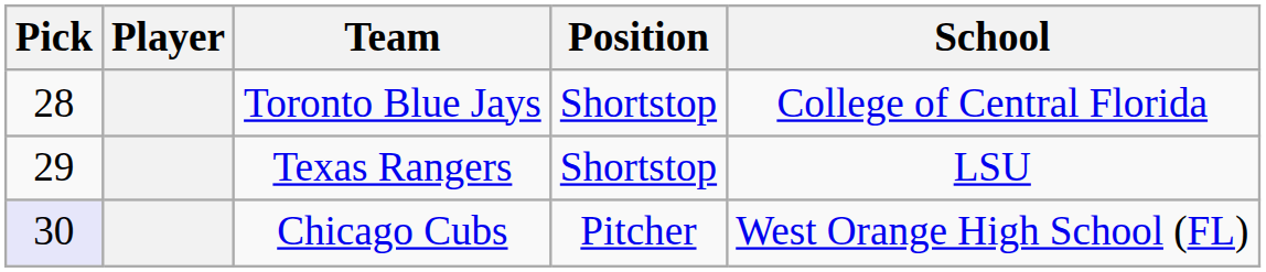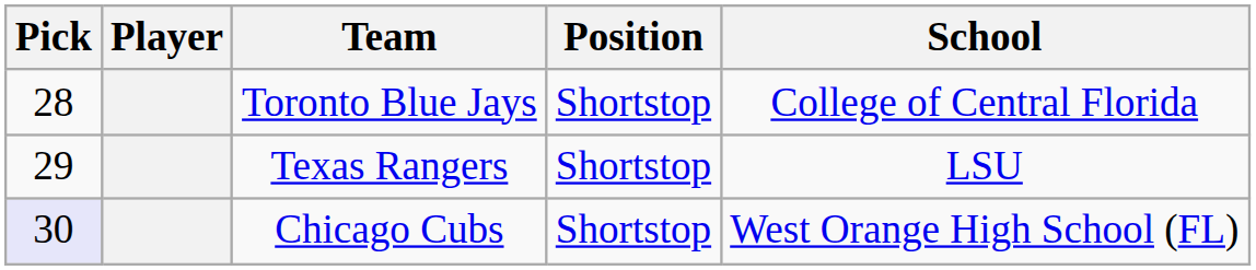 <table class="wikitable sortable plainrowheaders" style="text-align:center; width=74%">
 <tr>
 <th scope="col">Pick</th>
 <th scope="col">Player</th>
 <th scope="col">Team</th>
 <th scope="col">Position</th>
 <th scope="col">School</th>
 </tr>
 <tr>
 <td>28</td>
 <th scope="row" style="text-align:center"></th>
 <td><a href='#'>Toronto Blue Jays</a></td>
 <td><a href='#'>Shortstop</a></td>
 <td><a href='#'>College of Central Florida</a></td>
 </tr>
 <tr>
 <td>29</td>
 <th scope="row" style="text-align:center"></th>
 <td><a href='#'>Texas Rangers</a></td>
 <td><a href='#'>Shortstop</a></td>
 <td><a href='#'>LSU</a></td>
 </tr>
 <tr>
 <td style="background: lavender;">30</td>
 <th scope="row" style="text-align:center"></th>
 <td><a href='#'>Chicago Cubs</a></td>
-<td><a href='#'>Pitcher</a></td>
+<td><a href='#'>Shortstop</a></td>
 <td><a href='#'>West Orange High School</a> (<a href='#'>FL</a>)</td>
 </tr>
 </table>
